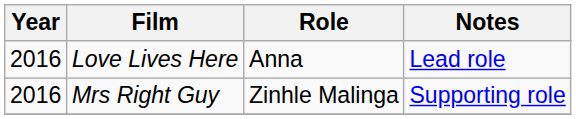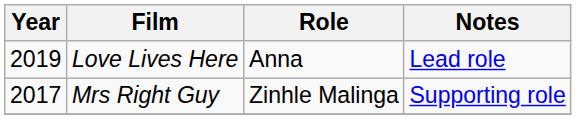 <table class="wikitable">
 <tr>
 <th>Year</th>
 <th>Film</th>
 <th>Role</th>
 <th>Notes</th>
 </tr>
 <tr>
-<td>2016</td>
+<td>2019</td>
 <td><em>Love Lives Here</em></td>
 <td>Anna</td>
 <td><a href='#'>Lead role</a></td>
 </tr>
 <tr>
-<td>2016</td>
+<td>2017</td>
 <td><em>Mrs Right Guy</em></td>
 <td>Zinhle Malinga</td>
 <td><a href='#'>Supporting role</a></td>
 </tr>
 <tr>
 </tr>
 </table>
